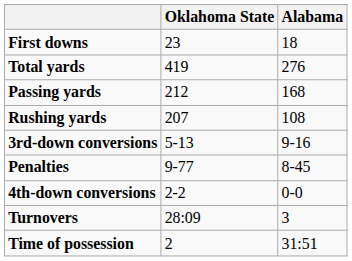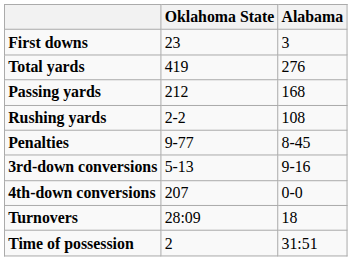 <table class="wikitable">
 <tr>
 <th></th>
 <th>Oklahoma State</th>
 <th>Alabama</th>
 </tr>
 <tr>
 <td><strong>First downs</strong></td>
 <td>23</td>
-<td>18</td>
+<td>3</td>
 </tr>
 <tr>
 <td><strong>Total yards</strong></td>
 <td>419</td>
 <td>276</td>
 </tr>
 <tr>
 <td><strong>Passing yards</strong></td>
 <td>212</td>
 <td>168</td>
 </tr>
 <tr>
 <td><strong>Rushing yards</strong></td>
-<td>207</td>
+<td>2-2</td>
 <td>108</td>
+</tr>
+<tr>
+<td><strong>Penalties</strong></td>
+<td>9-77</td>
+<td>8-45</td>
 </tr>
 <tr>
 <td><strong>3rd-down conversions</strong></td>
 <td>5-13</td>
 <td>9-16</td>
 </tr>
 <tr>
-<td><strong>Penalties</strong></td>
-<td>9-77</td>
-<td>8-45</td>
-</tr>
-<tr>
 <td><strong>4th-down conversions</strong></td>
-<td>2-2</td>
+<td>207</td>
 <td>0-0</td>
 </tr>
 <tr>
 <td><strong>Turnovers</strong></td>
 <td>28:09</td>
-<td>3</td>
+<td>18</td>
 </tr>
 <tr>
 <td><strong>Time of possession</strong></td>
 <td>2</td>
 <td>31:51</td>
 </tr>
 </table>
